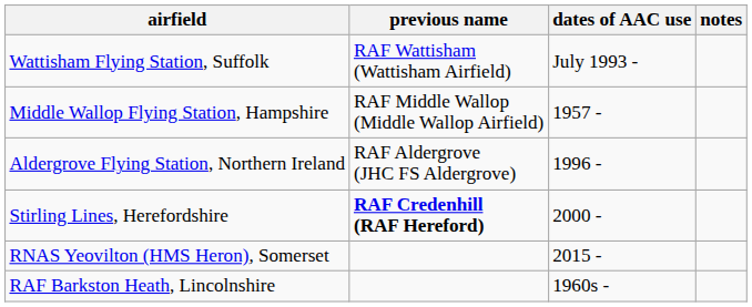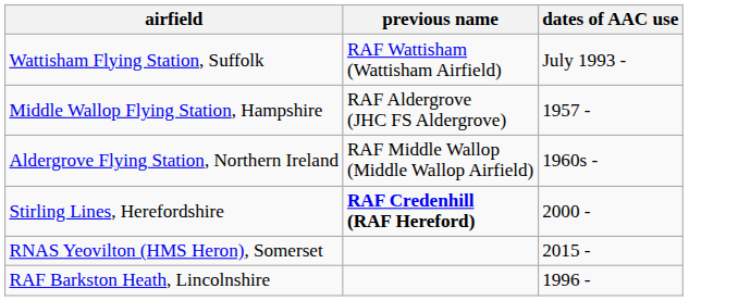 <table class="wikitable sortable">
 <tr>
 <th>airfield</th>
 <th>previous name</th>
 <th>dates of AAC use</th>
-<th>notes</th>
 </tr>
 <tr>
 <td><a href='#'>Wattisham Flying Station</a>, Suffolk</td>
 <td><a href='#'>RAF Wattisham</a><br>(Wattisham Airfield)</td>
 <td>July 1993 -</td>
-<td></td>
 </tr>
 <tr>
 <td><a href='#'>Middle Wallop Flying Station</a>, Hampshire</td>
-<td>RAF Middle Wallop<br>(Middle Wallop Airfield)</td>
+<td>RAF Aldergrove<br>(JHC FS Aldergrove)</td>
 <td>1957 -</td>
-<td></td>
 </tr>
 <tr>
 <td><a href='#'>Aldergrove Flying Station</a>, Northern Ireland</td>
-<td>RAF Aldergrove<br>(JHC FS Aldergrove)</td>
-<td>1996 -</td>
-<td></td>
+<td>RAF Middle Wallop<br>(Middle Wallop Airfield)</td>
+<td>1960s -</td>
 </tr>
 <tr>
 <td><a href='#'>Stirling Lines</a>, Herefordshire</td>
 <td><strong><a href='#'>RAF Credenhill</a><br>(RAF Hereford)</strong></td>
 <td>2000 -</td>
-<td></td>
 </tr>
 <tr>
 <td><a href='#'>RNAS Yeovilton (HMS Heron)</a>, Somerset</td>
 <td></td>
 <td>2015 -</td>
-<td></td>
 </tr>
 <tr>
 <td><a href='#'>RAF Barkston Heath</a>, Lincolnshire</td>
 <td></td>
-<td>1960s -</td>
-<td></td>
+<td>1996 -</td>
 </tr>
 </table>
